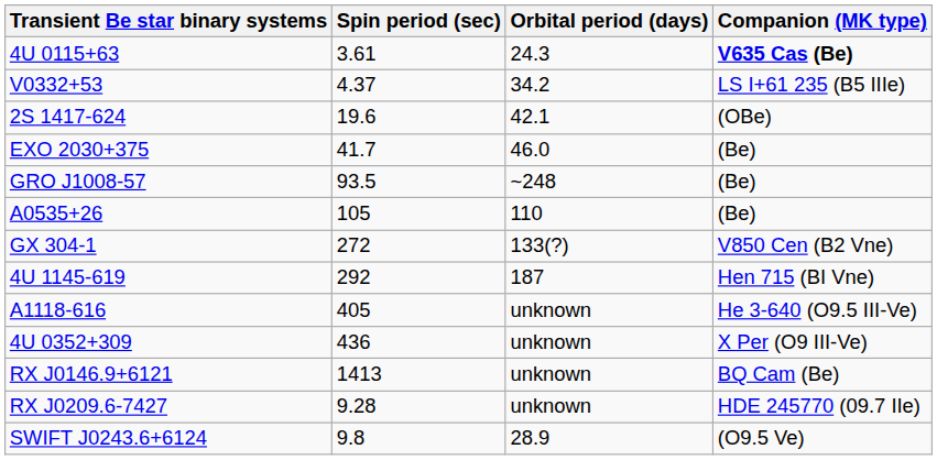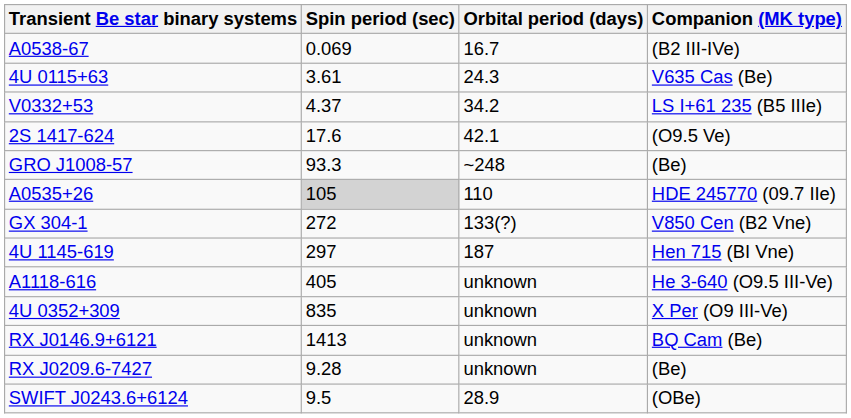 <table class="wikitable">
 <tr>
 <th>Transient <a href='#'>Be star</a> binary systems</th>
 <th>Spin period (sec)</th>
 <th>Orbital period (days)</th>
 <th>Companion <a href='#'>(MK type)</a></th>
 </tr>
 <tr>
+<td><a href='#'>A0538-67</a></td>
+<td>0.069</td>
+<td>16.7</td>
+<td>(B2 III-IVe)</td>
+</tr>
+<tr>
 <td><a href='#'>4U 0115+63</a></td>
 <td>3.61</td>
 <td>24.3</td>
-<td><strong><a href='#'>V635 Cas</a> (Be)</strong></td>
+<td><a href='#'>V635 Cas</a> (Be)</td>
 </tr>
 <tr>
 <td><a href='#'>V0332+53</a></td>
 <td>4.37</td>
 <td>34.2</td>
 <td><a href='#'>LS I+61 235</a> (B5 IIIe)</td>
 </tr>
 <tr>
 <td><a href='#'>2S 1417-624</a></td>
-<td>19.6</td>
+<td>17.6</td>
 <td>42.1</td>
-<td>(OBe)</td>
-</tr>
-<tr>
-<td><a href='#'>EXO 2030+375</a></td>
-<td>41.7</td>
-<td>46.0</td>
-<td>(Be)</td>
+<td>(O9.5 Ve)</td>
 </tr>
 <tr>
 <td><a href='#'>GRO J1008-57</a></td>
-<td>93.5</td>
+<td>93.3</td>
 <td>~248</td>
 <td>(Be)</td>
 </tr>
 <tr>
 <td><a href='#'>A0535+26</a></td>
-<td>105</td>
+<td style="background: lightgrey;">105</td>
 <td>110</td>
-<td>(Be)</td>
+<td><a href='#'>HDE 245770</a> (09.7 IIe)</td>
 </tr>
 <tr>
 <td><a href='#'>GX 304-1</a></td>
 <td>272</td>
 <td>133(?)</td>
 <td><a href='#'>V850 Cen</a> (B2 Vne)</td>
 </tr>
 <tr>
 <td><a href='#'>4U 1145-619</a></td>
-<td>292</td>
+<td>297</td>
 <td>187</td>
 <td><a href='#'>Hen 715</a> (BI Vne)</td>
 </tr>
 <tr>
 <td><a href='#'>A1118-616</a></td>
 <td>405</td>
 <td>unknown</td>
 <td><a href='#'>He 3-640</a> (O9.5 III-Ve)</td>
 </tr>
 <tr>
 <td><a href='#'>4U 0352+309</a></td>
-<td>436</td>
+<td>835</td>
 <td>unknown</td>
 <td><a href='#'>X Per</a> (O9 III-Ve)</td>
 </tr>
 <tr>
 <td><a href='#'>RX J0146.9+6121</a></td>
 <td>1413</td>
 <td>unknown</td>
 <td><a href='#'>BQ Cam</a> (Be)</td>
 </tr>
 <tr>
 <td><a href='#'>RX J0209.6-7427</a></td>
 <td>9.28</td>
 <td>unknown</td>
-<td><a href='#'>HDE 245770</a> (09.7 IIe)</td>
+<td>(Be)</td>
 </tr>
 <tr>
 <td><a href='#'>SWIFT J0243.6+6124</a></td>
-<td>9.8</td>
+<td>9.5</td>
 <td>28.9</td>
-<td>(O9.5 Ve)</td>
+<td>(OBe)</td>
 </tr>
 </table>
